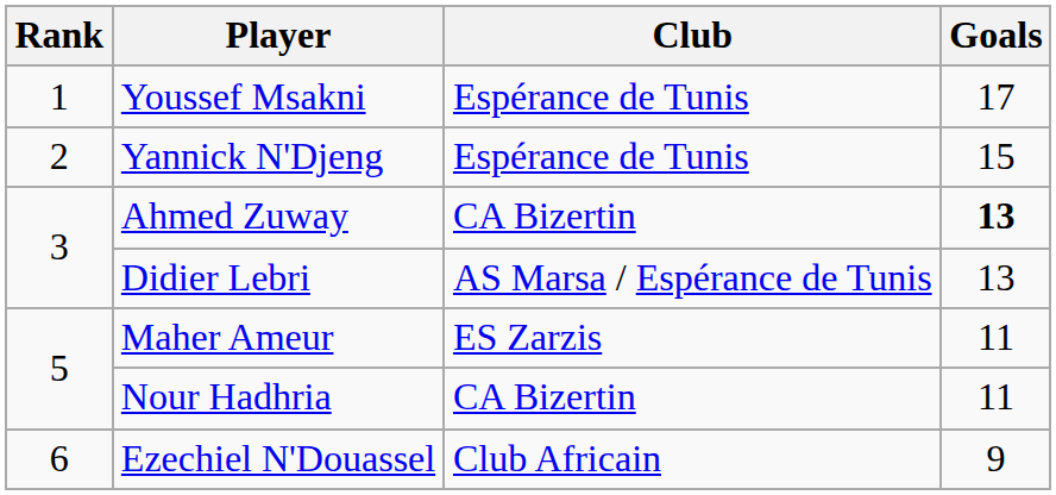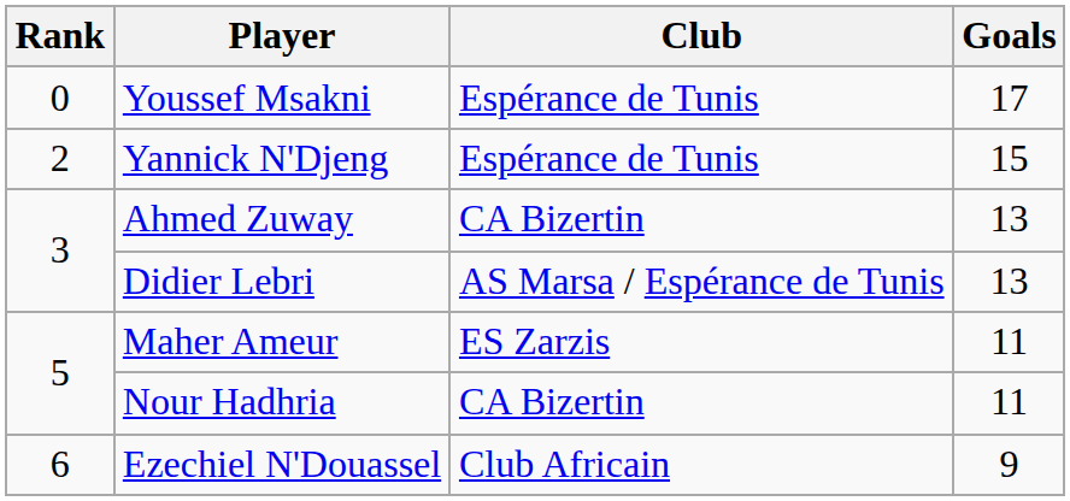 <table class="wikitable" style="text-align:center">
 <tr>
 <th>Rank</th>
 <th>Player</th>
 <th>Club</th>
 <th>Goals</th>
 </tr>
 <tr>
-<td rowspan="1">1</td>
+<td rowspan="1">0</td>
 <td align="left"> <a href='#'>Youssef Msakni</a></td>
 <td align="left"><a href='#'>Espérance de Tunis</a></td>
 <td>17</td>
 </tr>
 <tr>
 <td rowspan="1">2</td>
 <td align="left"> <a href='#'>Yannick N'Djeng</a></td>
 <td align="left"><a href='#'>Espérance de Tunis</a></td>
 <td>15</td>
 </tr>
 <tr>
 <td rowspan="2">3</td>
 <td align="left"> <a href='#'>Ahmed Zuway</a></td>
 <td align="left"><a href='#'>CA Bizertin</a></td>
-<td><strong>13</strong></td>
+<td>13</td>
 </tr>
 <tr>
 <td align="left"> <a href='#'>Didier Lebri</a></td>
 <td align="left"><a href='#'>AS Marsa</a> / <a href='#'>Espérance de Tunis</a></td>
 <td>13</td>
 </tr>
 <tr>
 <td rowspan="2">5</td>
 <td align="left"> <a href='#'>Maher Ameur</a></td>
 <td align="left"><a href='#'>ES Zarzis</a></td>
 <td>11</td>
 </tr>
 <tr>
 <td align="left"> <a href='#'>Nour Hadhria</a></td>
 <td align="left"><a href='#'>CA Bizertin</a></td>
 <td>11</td>
 </tr>
 <tr>
 <td rowspan="1">6</td>
 <td align="left"> <a href='#'>Ezechiel N'Douassel</a></td>
 <td align="left"><a href='#'>Club Africain</a></td>
 <td>9</td>
 </tr>
 </table>
